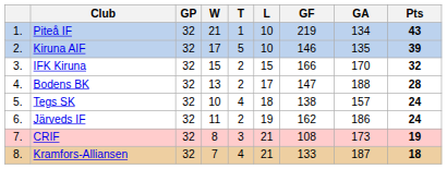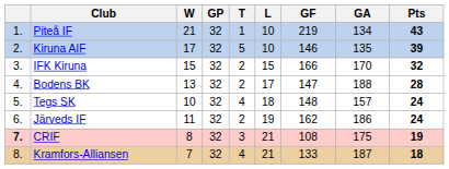 <table class="wikitable">
 <tr>
 <th width="30"></th>
 <th width="200">Club</th>
+<th width="30">W</th>
 <th width="30">GP</th>
-<th width="30">W</th>
 <th width="30">T</th>
 <th width="30">L</th>
 <th width="70">GF</th>
 <th width="70">GA</th>
 <th width="70">Pts</th>
 </tr>
 <tr bgcolor="#BCD2EE" align="center">
 <td>1.</td>
 <td align="left"><a href='#'>Piteå IF</a></td>
+<td>21</td>
 <td>32</td>
-<td>21</td>
 <td>1</td>
 <td>10</td>
 <td>219</td>
 <td>134</td>
 <td><strong>43</strong></td>
 </tr>
 <tr bgcolor="#BCD2EE" align="center">
 <td>2.</td>
 <td align="left"><a href='#'>Kiruna AIF</a></td>
+<td>17</td>
 <td>32</td>
-<td>17</td>
 <td>5</td>
 <td>10</td>
 <td>146</td>
 <td>135</td>
 <td><strong>39</strong></td>
 </tr>
 <tr bgcolor="#FFFFFF" align="center">
 <td>3.</td>
 <td align="left"><a href='#'>IFK Kiruna</a></td>
+<td>15</td>
 <td>32</td>
-<td>15</td>
 <td>2</td>
 <td>15</td>
 <td>166</td>
 <td>170</td>
 <td><strong>32</strong></td>
 </tr>
 <tr bgcolor="#FFFFFF" align="center">
 <td>4.</td>
 <td align="left"><a href='#'>Bodens BK</a></td>
+<td>13</td>
 <td>32</td>
-<td>13</td>
 <td>2</td>
 <td>17</td>
 <td>147</td>
 <td>188</td>
 <td><strong>28</strong></td>
 </tr>
 <tr bgcolor="#FFFFFF" align="center">
 <td>5.</td>
 <td align="left"><a href='#'>Tegs SK</a></td>
+<td>10</td>
 <td>32</td>
-<td>10</td>
 <td>4</td>
 <td>18</td>
-<td>138</td>
+<td>148</td>
 <td>157</td>
 <td><strong>24</strong></td>
 </tr>
 <tr bgcolor="#FFFFFF" align="center">
 <td>6.</td>
 <td align="left"><a href='#'>Järveds IF</a></td>
+<td>11</td>
 <td>32</td>
-<td>11</td>
 <td>2</td>
 <td>19</td>
 <td>162</td>
 <td>186</td>
 <td><strong>24</strong></td>
 </tr>
 <tr bgcolor="#FFCCCC" align="center">
-<td>7.</td>
+<td><strong>7.</strong></td>
 <td align="left"><a href='#'>CRIF</a></td>
+<td>8</td>
 <td>32</td>
-<td>8</td>
 <td>3</td>
 <td>21</td>
 <td>108</td>
-<td>173</td>
+<td>175</td>
 <td><strong>19</strong></td>
 </tr>
 <tr bgcolor="#EECFA1" align="center">
 <td>8.</td>
 <td align="left"><a href='#'>Kramfors-Alliansen</a></td>
+<td>7</td>
 <td>32</td>
-<td>7</td>
 <td>4</td>
 <td>21</td>
 <td>133</td>
 <td>187</td>
 <td><strong>18</strong></td>
 </tr>
 </table>
